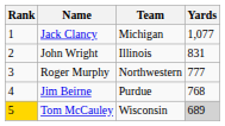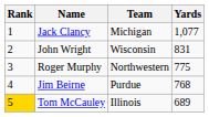 <table class="wikitable" style="font-size: 90%">
 <tr>
 <th>Rank</th>
 <th>Name</th>
 <th>Team</th>
 <th>Yards</th>
 </tr>
 <tr>
 <td>1</td>
 <td><a href='#'>Jack Clancy</a></td>
 <td>Michigan</td>
 <td>1,077</td>
 </tr>
 <tr>
 <td>2</td>
 <td>John Wright</td>
-<td>Illinois</td>
+<td>Wisconsin</td>
 <td>831</td>
 </tr>
 <tr>
 <td>3</td>
 <td>Roger Murphy</td>
 <td>Northwestern</td>
-<td>777</td>
+<td>775</td>
 </tr>
 <tr>
 <td>4</td>
 <td><a href='#'>Jim Beirne</a></td>
 <td>Purdue</td>
 <td>768</td>
 </tr>
 <tr>
 <td style="background: gold;">5</td>
 <td><a href='#'>Tom McCauley</a></td>
-<td>Wisconsin</td>
-<td style="background: lightgrey;">689</td>
+<td>Illinois</td>
+<td>689</td>
 </tr>
 </table>
